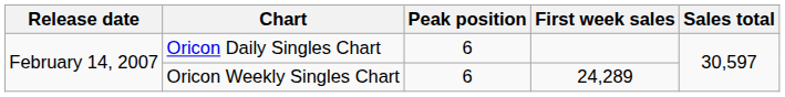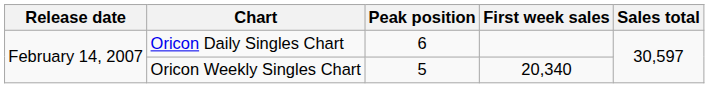 <table class="wikitable">
 <tr>
 <th>Release date</th>
 <th>Chart</th>
 <th>Peak position</th>
 <th>First week sales</th>
 <th>Sales total</th>
 </tr>
 <tr>
 <td rowspan="2">February 14, 2007</td>
 <td><a href='#'>Oricon</a> Daily Singles Chart</td>
 <td align="center">6</td>
 <td></td>
 <td align="center" rowspan="2">30,597</td>
 </tr>
 <tr>
 <td>Oricon Weekly Singles Chart</td>
-<td align="center">6</td>
-<td align="center">24,289</td>
+<td align="center">5</td>
+<td align="center">20,340</td>
 </tr>
 </table>
